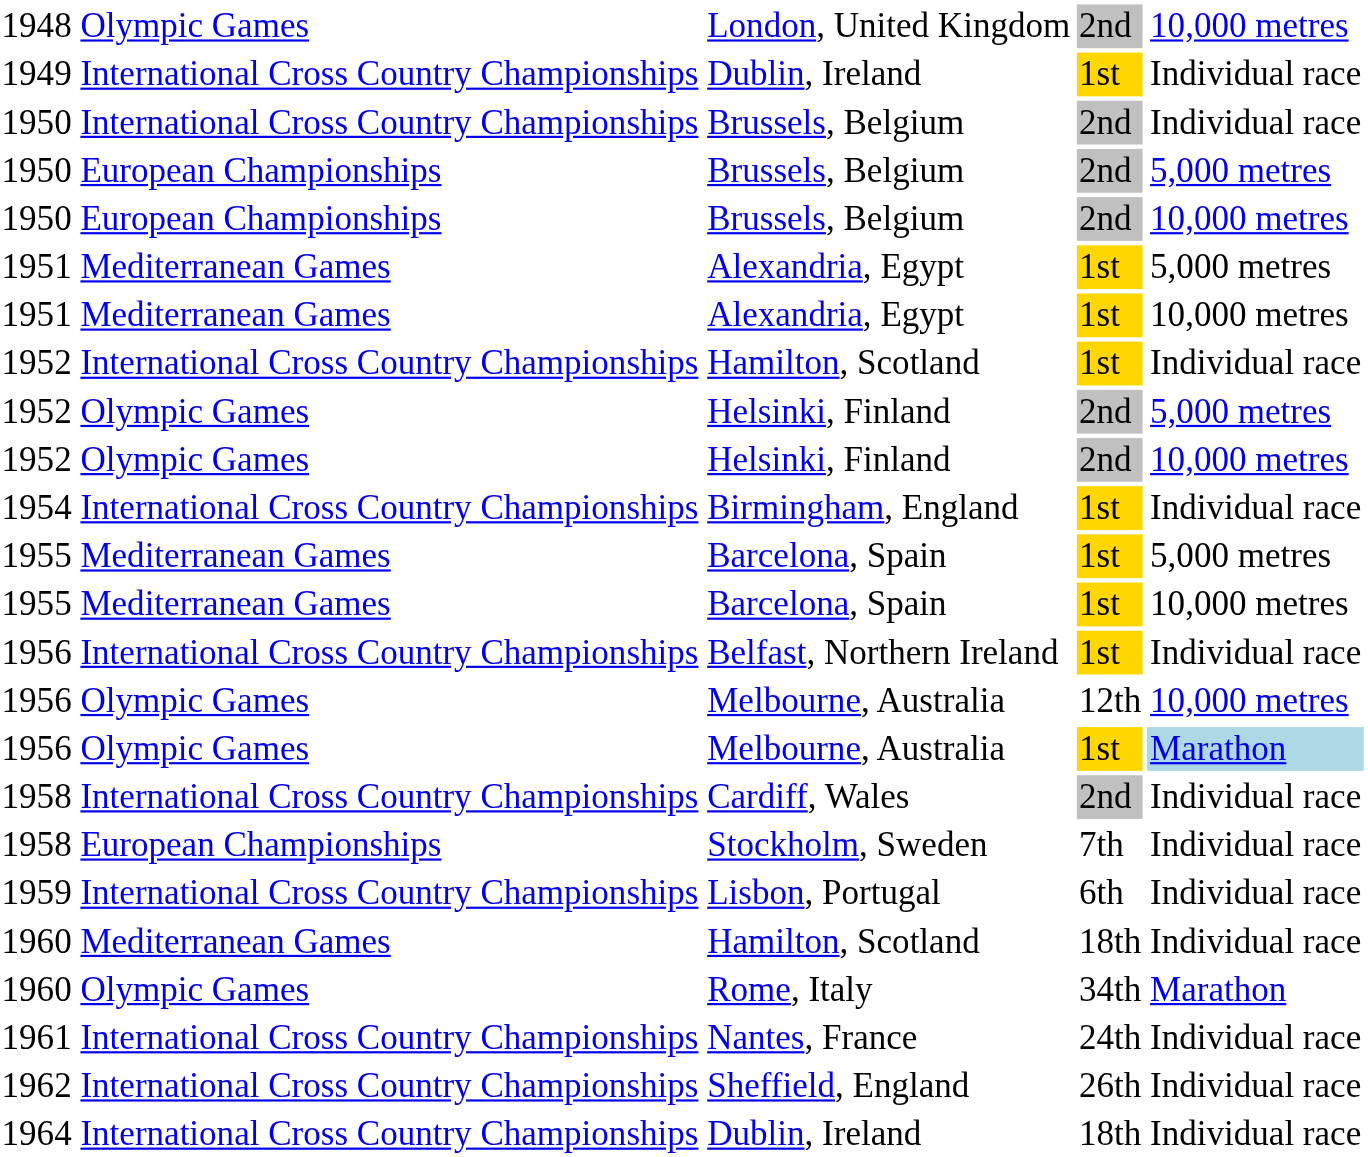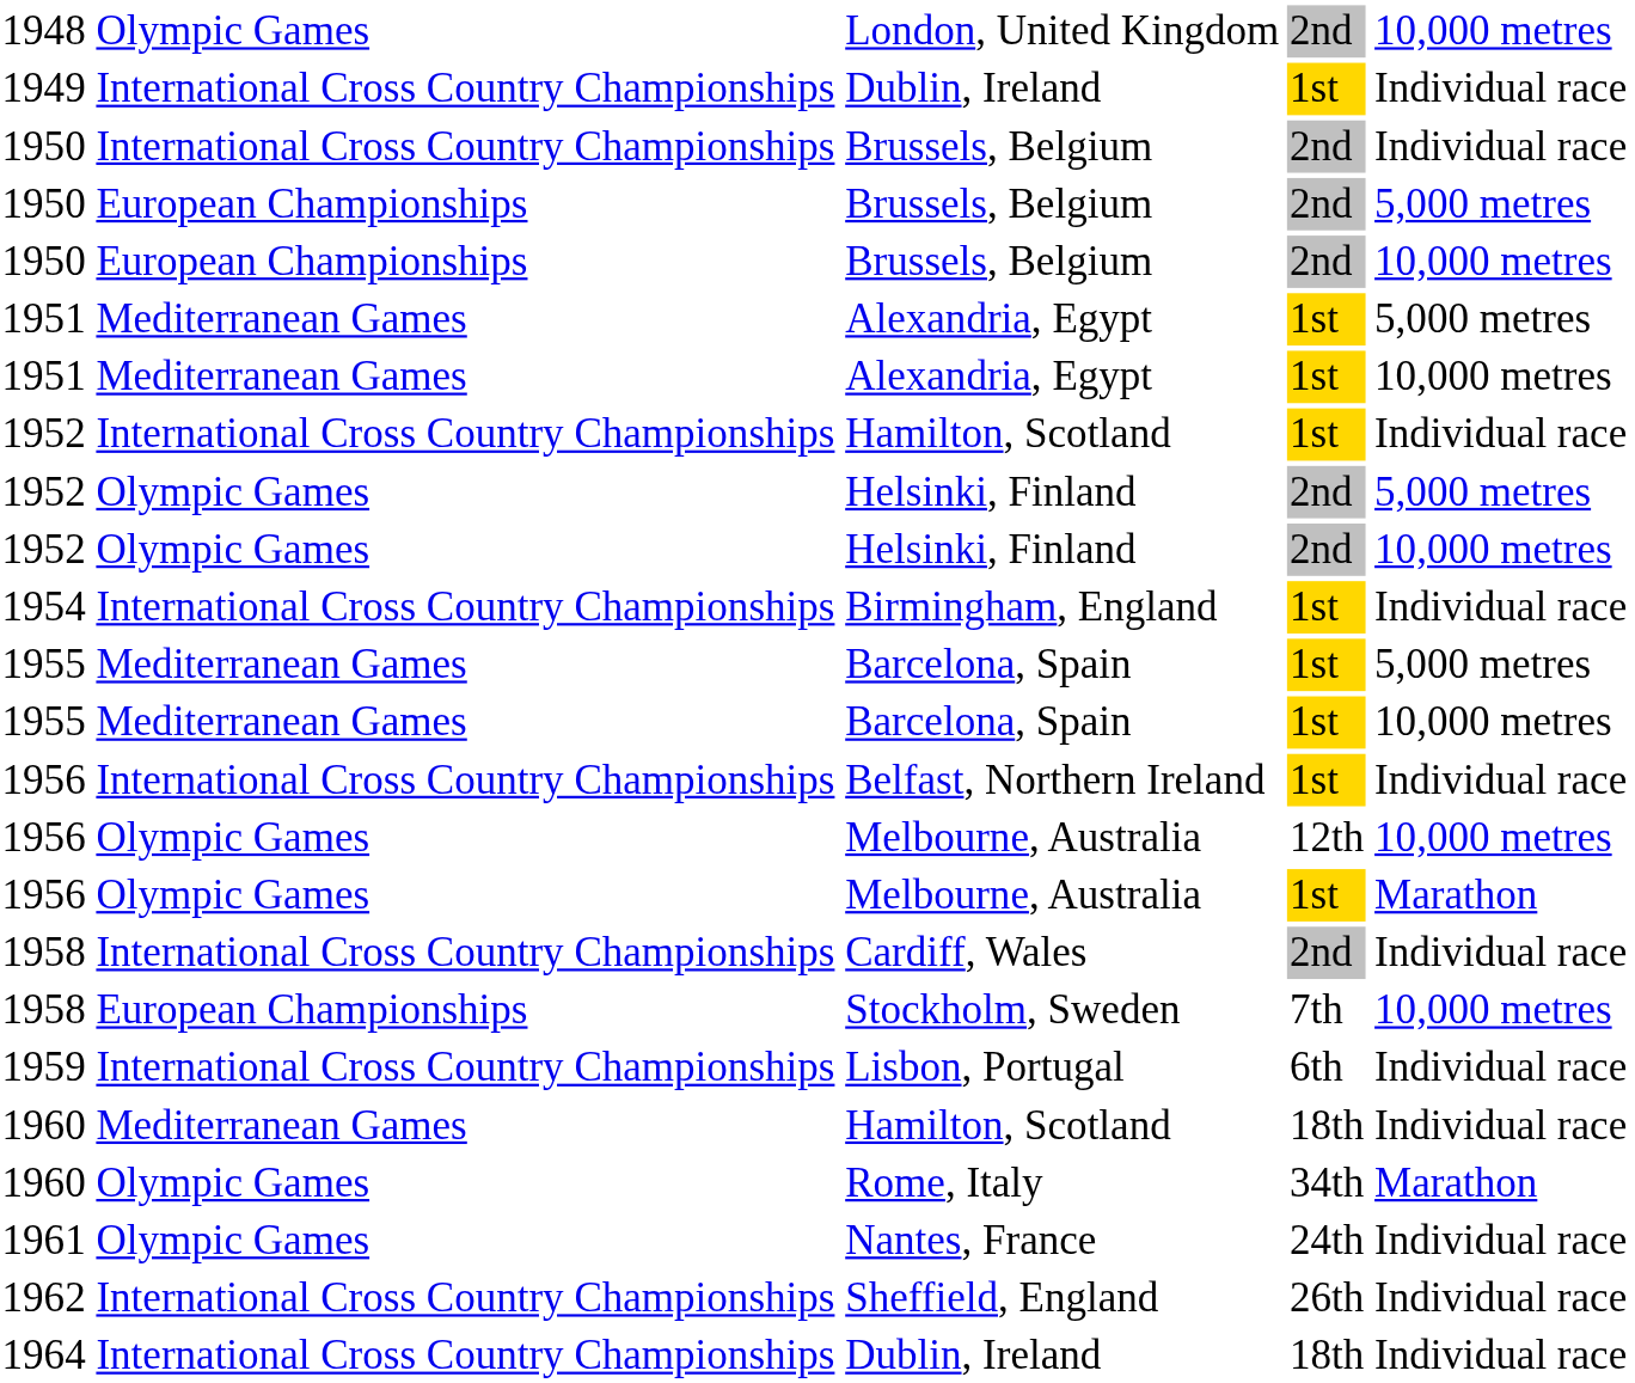 <table>
 <tr>
 <td>1948</td>
 <td><a href='#'>Olympic Games</a></td>
 <td><a href='#'>London</a>, United Kingdom</td>
 <td bgcolor=silver>2nd</td>
 <td><a href='#'>10,000 metres</a></td>
 <td></td>
 </tr>
 <tr>
 <td>1949</td>
 <td><a href='#'>International Cross Country Championships</a></td>
 <td><a href='#'>Dublin</a>, Ireland</td>
 <td bgcolor=gold>1st</td>
 <td>Individual race</td>
 <td></td>
 </tr>
 <tr>
 <td>1950</td>
 <td><a href='#'>International Cross Country Championships</a></td>
 <td><a href='#'>Brussels</a>, Belgium</td>
 <td bgcolor=silver>2nd</td>
 <td>Individual race</td>
 <td></td>
 </tr>
 <tr>
 <td>1950</td>
 <td><a href='#'>European Championships</a></td>
 <td><a href='#'>Brussels</a>, Belgium</td>
 <td bgcolor=silver>2nd</td>
 <td><a href='#'>5,000 metres</a></td>
 <td></td>
 </tr>
 <tr>
 <td>1950</td>
 <td><a href='#'>European Championships</a></td>
 <td><a href='#'>Brussels</a>, Belgium</td>
 <td bgcolor=silver>2nd</td>
 <td><a href='#'>10,000 metres</a></td>
 <td></td>
 </tr>
 <tr>
 <td>1951</td>
 <td><a href='#'>Mediterranean Games</a></td>
 <td><a href='#'>Alexandria</a>, Egypt</td>
 <td bgcolor=gold>1st</td>
 <td>5,000 metres</td>
 <td></td>
 </tr>
 <tr>
 <td>1951</td>
 <td><a href='#'>Mediterranean Games</a></td>
 <td><a href='#'>Alexandria</a>, Egypt</td>
 <td bgcolor=gold>1st</td>
 <td>10,000 metres</td>
 <td></td>
 </tr>
 <tr>
 <td>1952</td>
 <td><a href='#'>International Cross Country Championships</a></td>
 <td><a href='#'>Hamilton</a>, Scotland</td>
 <td bgcolor=gold>1st</td>
 <td>Individual race</td>
 <td></td>
 </tr>
 <tr>
 <td>1952</td>
 <td><a href='#'>Olympic Games</a></td>
 <td><a href='#'>Helsinki</a>, Finland</td>
 <td bgcolor=silver>2nd</td>
 <td><a href='#'>5,000 metres</a></td>
 <td></td>
 </tr>
 <tr>
 <td>1952</td>
 <td><a href='#'>Olympic Games</a></td>
 <td><a href='#'>Helsinki</a>, Finland</td>
 <td bgcolor=silver>2nd</td>
 <td><a href='#'>10,000 metres</a></td>
 <td></td>
 </tr>
 <tr>
 <td>1954</td>
 <td><a href='#'>International Cross Country Championships</a></td>
 <td><a href='#'>Birmingham</a>, England</td>
 <td bgcolor=gold>1st</td>
 <td>Individual race</td>
 <td></td>
 </tr>
 <tr>
 <td>1955</td>
 <td><a href='#'>Mediterranean Games</a></td>
 <td><a href='#'>Barcelona</a>, Spain</td>
 <td bgcolor=gold>1st</td>
 <td>5,000 metres</td>
 <td></td>
 </tr>
 <tr>
 <td>1955</td>
 <td><a href='#'>Mediterranean Games</a></td>
 <td><a href='#'>Barcelona</a>, Spain</td>
 <td bgcolor=gold>1st</td>
 <td>10,000 metres</td>
 <td></td>
 </tr>
 <tr>
 <td>1956</td>
 <td><a href='#'>International Cross Country Championships</a></td>
 <td><a href='#'>Belfast</a>, Northern Ireland</td>
 <td bgcolor=gold>1st</td>
 <td>Individual race</td>
 <td></td>
 </tr>
 <tr>
 <td>1956</td>
 <td><a href='#'>Olympic Games</a></td>
 <td><a href='#'>Melbourne</a>, Australia</td>
 <td>12th</td>
 <td><a href='#'>10,000 metres</a></td>
 <td></td>
 </tr>
 <tr>
 <td>1956</td>
 <td><a href='#'>Olympic Games</a></td>
 <td><a href='#'>Melbourne</a>, Australia</td>
 <td bgcolor=gold>1st</td>
-<td style="background: lightblue;"><a href='#'>Marathon</a></td>
+<td><a href='#'>Marathon</a></td>
 <td></td>
 </tr>
 <tr>
 <td>1958</td>
 <td><a href='#'>International Cross Country Championships</a></td>
 <td><a href='#'>Cardiff</a>, Wales</td>
 <td bgcolor=silver>2nd</td>
 <td>Individual race</td>
 <td></td>
 </tr>
 <tr>
 <td>1958</td>
 <td><a href='#'>European Championships</a></td>
 <td><a href='#'>Stockholm</a>, Sweden</td>
 <td>7th</td>
-<td>Individual race</td>
+<td><a href='#'>10,000 metres</a></td>
 <td></td>
 </tr>
 <tr>
 <td>1959</td>
 <td><a href='#'>International Cross Country Championships</a></td>
 <td><a href='#'>Lisbon</a>, Portugal</td>
 <td>6th</td>
 <td>Individual race</td>
 <td></td>
 </tr>
 <tr>
 <td>1960</td>
 <td><a href='#'>Mediterranean Games</a></td>
 <td><a href='#'>Hamilton</a>, Scotland</td>
 <td>18th</td>
 <td>Individual race</td>
 <td></td>
 </tr>
 <tr>
 <td>1960</td>
 <td><a href='#'>Olympic Games</a></td>
 <td><a href='#'>Rome</a>, Italy</td>
 <td>34th</td>
 <td><a href='#'>Marathon</a></td>
 <td></td>
 </tr>
 <tr>
 <td>1961</td>
-<td><a href='#'>International Cross Country Championships</a></td>
+<td><a href='#'>Olympic Games</a></td>
 <td><a href='#'>Nantes</a>, France</td>
 <td>24th</td>
 <td>Individual race</td>
 <td></td>
 </tr>
 <tr>
 <td>1962</td>
 <td><a href='#'>International Cross Country Championships</a></td>
 <td><a href='#'>Sheffield</a>, England</td>
 <td>26th</td>
 <td>Individual race</td>
 <td></td>
 </tr>
 <tr>
 <td>1964</td>
 <td><a href='#'>International Cross Country Championships</a></td>
 <td><a href='#'>Dublin</a>, Ireland</td>
 <td>18th</td>
 <td>Individual race</td>
 <td></td>
 </tr>
 </table>
